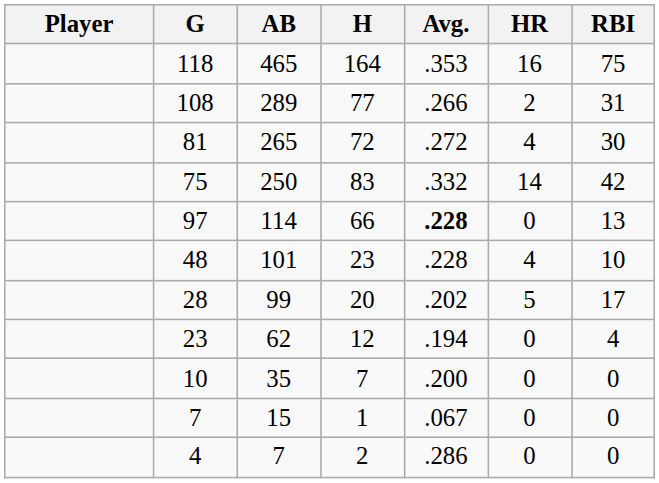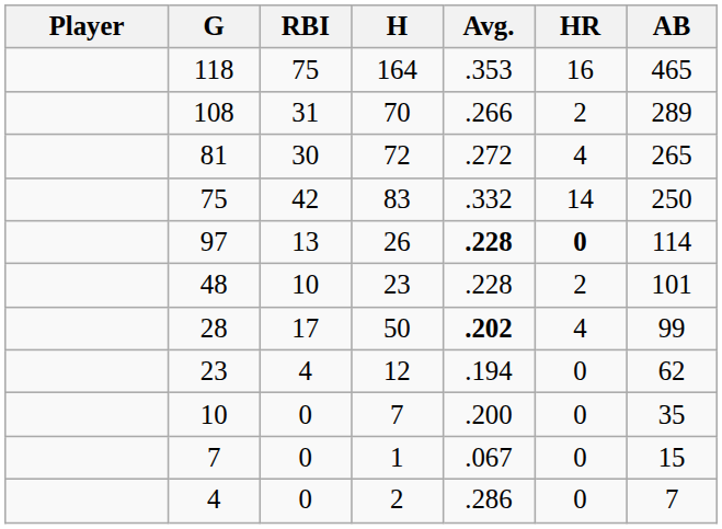 <table class="wikitable sortable">
 <tr>
 <th bgcolor="#DDDDFF" width="16%">Player</th>
 <th bgcolor="#DDDDFF" width="9%">G</th>
-<th bgcolor="#DDDDFF" width="9%">AB</th>
+<th bgcolor="#DDDDFF" width="9%">RBI</th>
 <th bgcolor="#DDDDFF" width="9%">H</th>
 <th bgcolor="#DDDDFF" width="9%">Avg.</th>
 <th bgcolor="#DDDDFF" width="9%">HR</th>
-<th bgcolor="#DDDDFF" width="9%">RBI</th>
+<th bgcolor="#DDDDFF" width="9%">AB</th>
 </tr>
 <tr align="center">
 <td></td>
 <td>118</td>
-<td>465</td>
+<td>75</td>
 <td>164</td>
 <td>.353</td>
 <td>16</td>
-<td>75</td>
+<td>465</td>
 </tr>
 <tr align="center">
 <td></td>
 <td>108</td>
-<td>289</td>
-<td>77</td>
+<td>31</td>
+<td>70</td>
 <td>.266</td>
 <td>2</td>
-<td>31</td>
+<td>289</td>
 </tr>
 <tr align="center">
 <td></td>
 <td>81</td>
-<td>265</td>
+<td>30</td>
 <td>72</td>
 <td>.272</td>
 <td>4</td>
-<td>30</td>
+<td>265</td>
 </tr>
 <tr align="center">
 <td></td>
 <td>75</td>
-<td>250</td>
+<td>42</td>
 <td>83</td>
 <td>.332</td>
 <td>14</td>
-<td>42</td>
+<td>250</td>
 </tr>
 <tr align="center">
 <td></td>
 <td>97</td>
+<td>13</td>
+<td>26</td>
+<td><strong>.228</strong></td>
+<td><strong>0</strong></td>
 <td>114</td>
-<td>66</td>
-<td><strong>.228</strong></td>
-<td>0</td>
-<td>13</td>
 </tr>
 <tr align="center">
 <td></td>
 <td>48</td>
-<td>101</td>
+<td>10</td>
 <td>23</td>
 <td>.228</td>
-<td>4</td>
-<td>10</td>
+<td>2</td>
+<td>101</td>
 </tr>
 <tr align="center">
 <td></td>
 <td>28</td>
+<td>17</td>
+<td>50</td>
+<td><strong>.202</strong></td>
+<td>4</td>
 <td>99</td>
-<td>20</td>
-<td>.202</td>
-<td>5</td>
-<td>17</td>
 </tr>
 <tr align="center">
 <td></td>
 <td>23</td>
-<td>62</td>
+<td>4</td>
 <td>12</td>
 <td>.194</td>
 <td>0</td>
-<td>4</td>
+<td>62</td>
 </tr>
 <tr align="center">
 <td></td>
 <td>10</td>
-<td>35</td>
+<td>0</td>
 <td>7</td>
 <td>.200</td>
 <td>0</td>
-<td>0</td>
+<td>35</td>
 </tr>
 <tr align="center">
 <td></td>
 <td>7</td>
-<td>15</td>
+<td>0</td>
 <td>1</td>
 <td>.067</td>
 <td>0</td>
-<td>0</td>
+<td>15</td>
 </tr>
 <tr align="center">
 <td></td>
 <td>4</td>
-<td>7</td>
+<td>0</td>
 <td>2</td>
 <td>.286</td>
 <td>0</td>
-<td>0</td>
+<td>7</td>
 </tr>
 </table>
